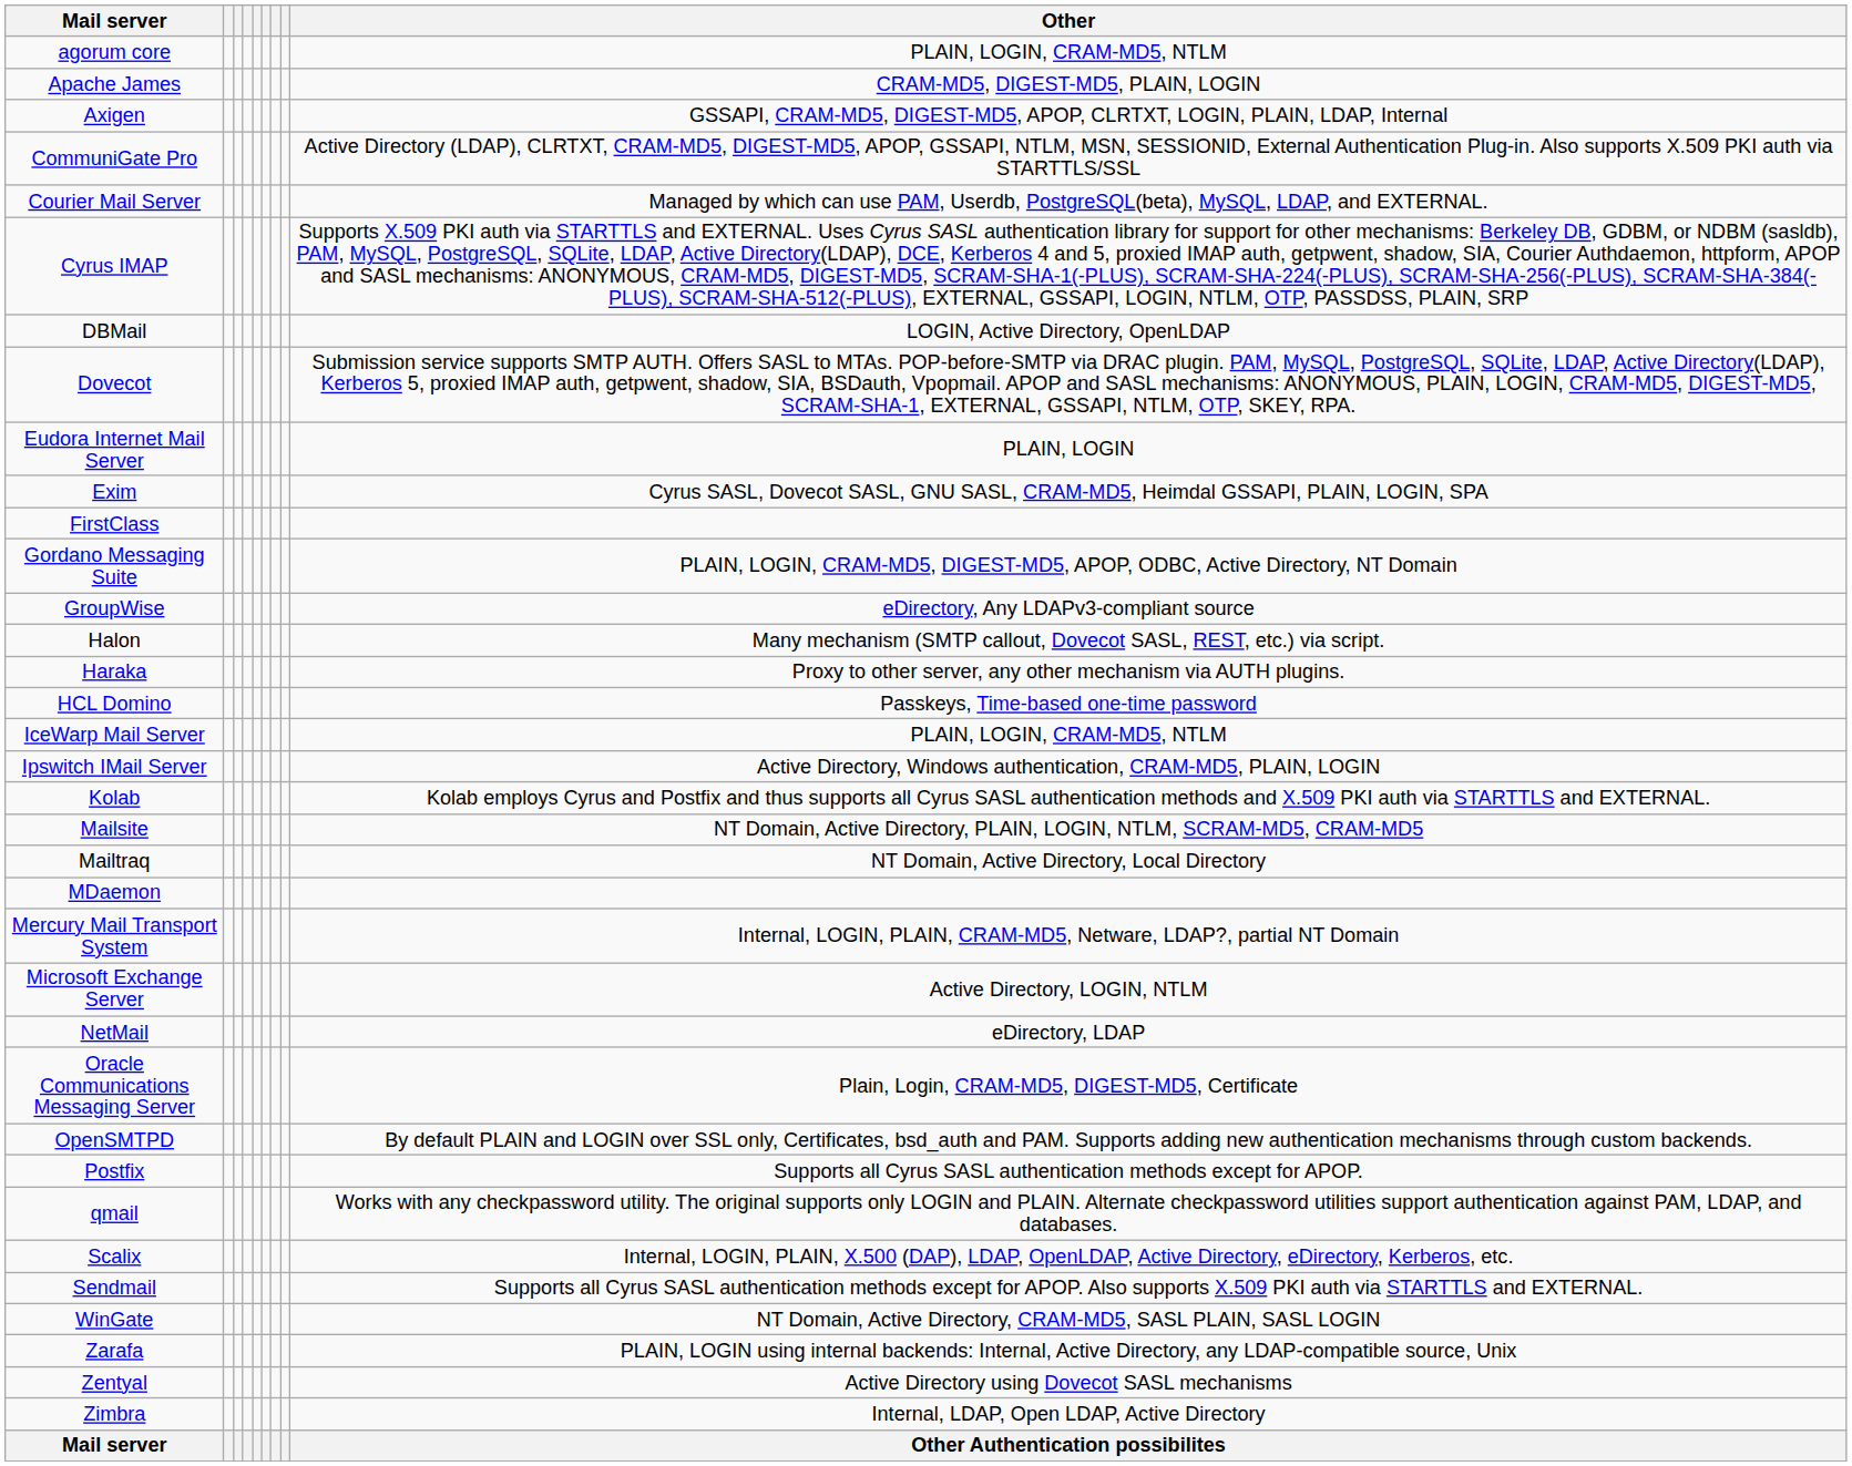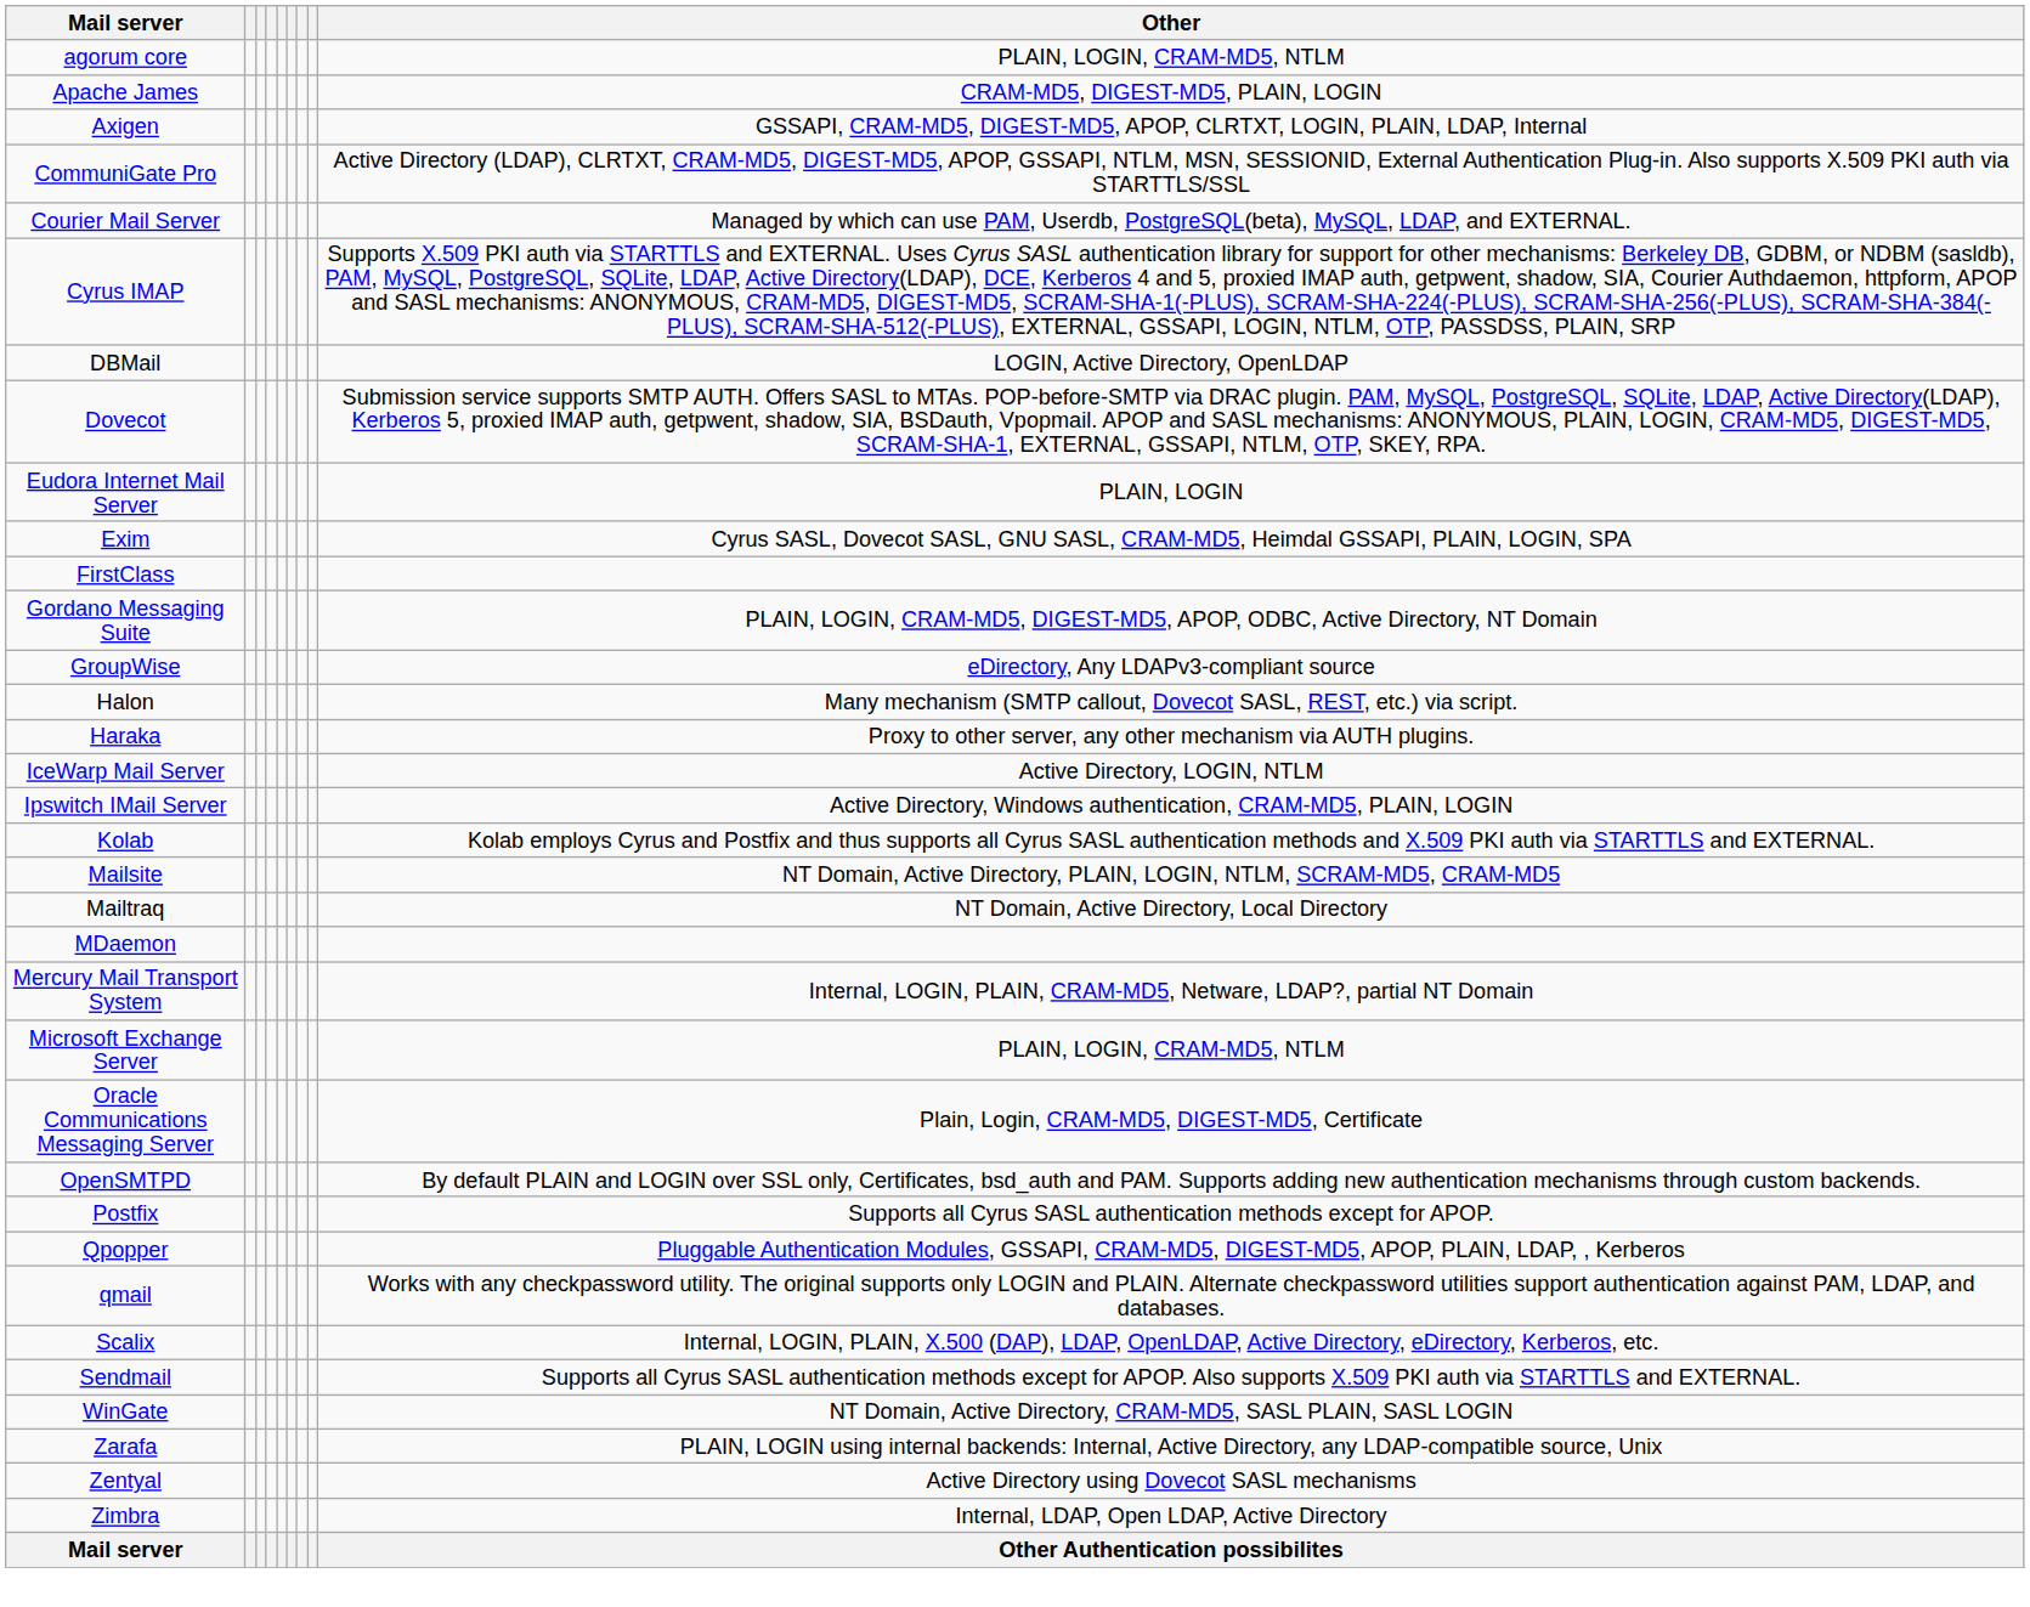 <table style="font-size: 85%; text-align: center;" class="wikitable sortable sort-under sort-understicky-header">
 <tr>
 <th>Mail server</th>
 <th></th>
 <th></th>
 <th></th>
 <th></th>
 <th></th>
 <th></th>
 <th></th>
 <th>Other</th>
 </tr>
 <tr>
 <td><a href='#'>agorum core</a></td>
 <td></td>
 <td></td>
 <td></td>
 <td></td>
 <td></td>
 <td></td>
 <td></td>
 <td>PLAIN, LOGIN, <a href='#'>CRAM-MD5</a>, NTLM</td>
 </tr>
 <tr>
 <td><a href='#'>Apache James</a></td>
 <td></td>
 <td></td>
 <td></td>
 <td></td>
 <td></td>
 <td></td>
 <td></td>
 <td><a href='#'>CRAM-MD5</a>, <a href='#'>DIGEST-MD5</a>, PLAIN, LOGIN</td>
 </tr>
 <tr>
 <td><a href='#'>Axigen</a></td>
 <td></td>
 <td></td>
 <td></td>
 <td></td>
 <td></td>
 <td></td>
 <td></td>
 <td>GSSAPI, <a href='#'>CRAM-MD5</a>, <a href='#'>DIGEST-MD5</a>, APOP, CLRTXT, LOGIN, PLAIN, LDAP, Internal</td>
 </tr>
 <tr>
 <td><a href='#'>CommuniGate Pro</a></td>
 <td></td>
 <td></td>
 <td></td>
 <td></td>
 <td></td>
 <td></td>
 <td></td>
 <td>Active Directory (LDAP), CLRTXT, <a href='#'>CRAM-MD5</a>, <a href='#'>DIGEST-MD5</a>, APOP, GSSAPI, NTLM, MSN, SESSIONID, External Authentication Plug-in. Also supports X.509 PKI auth via STARTTLS/SSL</td>
 </tr>
 <tr>
 <td><a href='#'>Courier Mail Server</a></td>
 <td></td>
 <td></td>
 <td></td>
 <td></td>
 <td></td>
 <td></td>
 <td></td>
 <td>Managed by  which can use <a href='#'>PAM</a>, Userdb, <a href='#'>PostgreSQL</a>(beta), <a href='#'>MySQL</a>, <a href='#'>LDAP</a>, and EXTERNAL.</td>
 </tr>
 <tr>
 <td><a href='#'>Cyrus IMAP</a></td>
 <td></td>
 <td></td>
 <td></td>
 <td></td>
 <td></td>
 <td></td>
 <td></td>
 <td>Supports <a href='#'>X.509</a> PKI auth via <a href='#'>STARTTLS</a> and EXTERNAL. Uses <em>Cyrus SASL</em> authentication library for support for other mechanisms: <a href='#'>Berkeley DB</a>, GDBM, or NDBM (sasldb), <a href='#'>PAM</a>, <a href='#'>MySQL</a>, <a href='#'>PostgreSQL</a>, <a href='#'>SQLite</a>, <a href='#'>LDAP</a>, <a href='#'>Active Directory</a>(LDAP), <a href='#'>DCE</a>, <a href='#'>Kerberos</a> 4 and 5, proxied IMAP auth, getpwent, shadow, SIA, Courier Authdaemon, httpform, APOP and SASL mechanisms: ANONYMOUS, <a href='#'>CRAM-MD5</a>, <a href='#'>DIGEST-MD5</a>, <a href='#'>SCRAM-SHA-1(-PLUS), SCRAM-SHA-224(-PLUS), SCRAM-SHA-256(-PLUS), SCRAM-SHA-384(-PLUS), SCRAM-SHA-512(-PLUS)</a>, EXTERNAL, GSSAPI, LOGIN, NTLM, <a href='#'>OTP</a>, PASSDSS, PLAIN, SRP</td>
 </tr>
 <tr>
 <td>DBMail</td>
 <td></td>
 <td></td>
 <td></td>
 <td></td>
 <td></td>
 <td></td>
 <td></td>
 <td>LOGIN, Active Directory, OpenLDAP</td>
 </tr>
 <tr>
 <td><a href='#'>Dovecot</a></td>
 <td></td>
 <td></td>
 <td></td>
 <td></td>
 <td></td>
 <td></td>
 <td></td>
 <td>Submission service supports SMTP AUTH. Offers SASL to MTAs. POP-before-SMTP via DRAC plugin. <a href='#'>PAM</a>, <a href='#'>MySQL</a>, <a href='#'>PostgreSQL</a>, <a href='#'>SQLite</a>, <a href='#'>LDAP</a>, <a href='#'>Active Directory</a>(LDAP), <a href='#'>Kerberos</a> 5, proxied IMAP auth, getpwent, shadow, SIA, BSDauth, Vpopmail. APOP and SASL mechanisms: ANONYMOUS, PLAIN, LOGIN, <a href='#'>CRAM-MD5</a>, <a href='#'>DIGEST-MD5</a>, <a href='#'>SCRAM-SHA-1</a>, EXTERNAL, GSSAPI, NTLM, <a href='#'>OTP</a>, SKEY, RPA.</td>
 </tr>
 <tr>
 <td><a href='#'>Eudora Internet Mail Server</a></td>
 <td></td>
 <td></td>
 <td></td>
 <td></td>
 <td></td>
 <td></td>
 <td></td>
 <td>PLAIN, LOGIN</td>
 </tr>
 <tr>
 <td><a href='#'>Exim</a></td>
 <td></td>
 <td></td>
 <td></td>
 <td></td>
 <td></td>
 <td></td>
 <td></td>
 <td>Cyrus SASL, Dovecot SASL, GNU SASL, <a href='#'>CRAM-MD5</a>, Heimdal GSSAPI, PLAIN, LOGIN, SPA</td>
 </tr>
 <tr>
 <td><a href='#'>FirstClass</a></td>
 <td></td>
 <td></td>
 <td></td>
 <td></td>
 <td></td>
 <td></td>
 <td></td>
 <td></td>
 </tr>
 <tr>
 <td><a href='#'>Gordano Messaging Suite</a></td>
 <td></td>
 <td></td>
 <td></td>
 <td></td>
 <td></td>
 <td></td>
 <td></td>
 <td>PLAIN, LOGIN, <a href='#'>CRAM-MD5</a>, <a href='#'>DIGEST-MD5</a>, APOP, ODBC, Active Directory, NT Domain</td>
 </tr>
 <tr>
 <td><a href='#'>GroupWise</a></td>
 <td></td>
 <td></td>
 <td></td>
 <td></td>
 <td></td>
 <td></td>
 <td></td>
 <td><a href='#'>eDirectory</a>, Any LDAPv3-compliant source</td>
 </tr>
 <tr>
 <td>Halon</td>
 <td></td>
 <td></td>
 <td></td>
 <td></td>
 <td></td>
 <td></td>
 <td></td>
 <td>Many mechanism (SMTP callout, <a href='#'>Dovecot</a> SASL, <a href='#'>REST</a>, etc.) via script.</td>
 </tr>
 <tr>
 <td><a href='#'>Haraka</a></td>
 <td></td>
 <td></td>
 <td></td>
 <td></td>
 <td></td>
 <td></td>
 <td></td>
 <td>Proxy to other server, any other mechanism via AUTH plugins.</td>
 </tr>
 <tr>
-<td><a href='#'>HCL Domino</a></td>
-<td></td>
-<td></td>
-<td></td>
-<td></td>
-<td></td>
-<td></td>
-<td></td>
-<td>Passkeys, <a href='#'>Time-based one-time password</a></td>
-</tr>
-<tr>
 <td><a href='#'>IceWarp Mail Server</a></td>
 <td></td>
 <td></td>
 <td></td>
 <td></td>
 <td></td>
 <td></td>
 <td></td>
-<td>PLAIN, LOGIN, <a href='#'>CRAM-MD5</a>, NTLM</td>
+<td>Active Directory, LOGIN, NTLM</td>
 </tr>
 <tr>
 <td><a href='#'>Ipswitch IMail Server</a></td>
 <td></td>
 <td></td>
 <td></td>
 <td></td>
 <td></td>
 <td></td>
 <td></td>
 <td>Active Directory, Windows authentication, <a href='#'>CRAM-MD5</a>, PLAIN, LOGIN</td>
 </tr>
 <tr>
 <td><a href='#'>Kolab</a></td>
 <td></td>
 <td></td>
 <td></td>
 <td></td>
 <td></td>
 <td></td>
 <td></td>
 <td>Kolab employs Cyrus and Postfix and thus supports all Cyrus SASL authentication methods and <a href='#'>X.509</a> PKI auth via <a href='#'>STARTTLS</a> and EXTERNAL.</td>
 </tr>
 <tr>
 <td><a href='#'>Mailsite</a></td>
 <td></td>
 <td></td>
 <td></td>
 <td></td>
 <td></td>
 <td></td>
 <td></td>
 <td>NT Domain, Active Directory, PLAIN, LOGIN, NTLM, <a href='#'>SCRAM-MD5</a>, <a href='#'>CRAM-MD5</a></td>
 </tr>
 <tr>
 <td>Mailtraq</td>
 <td></td>
 <td></td>
 <td></td>
 <td></td>
 <td></td>
 <td></td>
 <td></td>
 <td>NT Domain, Active Directory, Local Directory</td>
 </tr>
 <tr>
 <td><a href='#'>MDaemon</a></td>
 <td></td>
 <td></td>
 <td></td>
 <td></td>
 <td></td>
 <td></td>
 <td></td>
 <td></td>
 </tr>
 <tr>
 <td><a href='#'>Mercury Mail Transport System</a></td>
 <td></td>
 <td></td>
 <td></td>
 <td></td>
 <td></td>
 <td></td>
 <td></td>
 <td>Internal, LOGIN, PLAIN, <a href='#'>CRAM-MD5</a>, Netware, LDAP?, partial NT Domain</td>
 </tr>
 <tr>
 <td><a href='#'>Microsoft Exchange Server</a></td>
 <td></td>
 <td></td>
 <td></td>
 <td></td>
 <td></td>
 <td></td>
 <td></td>
-<td>Active Directory, LOGIN, NTLM</td>
-</tr>
-<tr>
-<td><a href='#'>NetMail</a></td>
-<td></td>
-<td></td>
-<td></td>
-<td></td>
-<td></td>
-<td></td>
-<td></td>
-<td>eDirectory, LDAP</td>
+<td>PLAIN, LOGIN, <a href='#'>CRAM-MD5</a>, NTLM</td>
 </tr>
 <tr>
 <td><a href='#'>Oracle Communications Messaging Server</a></td>
 <td></td>
 <td></td>
 <td></td>
 <td></td>
 <td></td>
 <td></td>
 <td></td>
 <td>Plain, Login, <a href='#'>CRAM-MD5</a>, <a href='#'>DIGEST-MD5</a>, Certificate</td>
 </tr>
 <tr>
 <td><a href='#'>OpenSMTPD</a></td>
 <td></td>
 <td></td>
 <td></td>
 <td></td>
 <td></td>
 <td></td>
 <td></td>
 <td>By default PLAIN and LOGIN over SSL only, Certificates, bsd_auth and PAM. Supports adding new authentication mechanisms through custom backends.</td>
 </tr>
 <tr>
 <td><a href='#'>Postfix</a></td>
 <td></td>
 <td></td>
 <td></td>
 <td></td>
 <td></td>
 <td></td>
 <td></td>
 <td>Supports all Cyrus SASL authentication methods except for APOP.</td>
+</tr>
+<tr>
+<td><a href='#'>Qpopper</a></td>
+<td></td>
+<td></td>
+<td></td>
+<td></td>
+<td></td>
+<td></td>
+<td></td>
+<td><a href='#'>Pluggable Authentication Modules</a>, GSSAPI, <a href='#'>CRAM-MD5</a>, <a href='#'>DIGEST-MD5</a>, APOP, PLAIN, LDAP, , Kerberos</td>
 </tr>
 <tr>
 <td><a href='#'>qmail</a></td>
 <td></td>
 <td></td>
 <td></td>
 <td></td>
 <td></td>
 <td></td>
 <td></td>
 <td>Works with any checkpassword utility. The original supports only LOGIN and PLAIN. Alternate checkpassword utilities support authentication against PAM, LDAP, and databases.</td>
 </tr>
 <tr>
 <td><a href='#'>Scalix</a></td>
 <td></td>
 <td></td>
 <td></td>
 <td></td>
 <td></td>
 <td></td>
 <td></td>
 <td>Internal, LOGIN, PLAIN, <a href='#'>X.500</a> (<a href='#'>DAP</a>), <a href='#'>LDAP</a>, <a href='#'>OpenLDAP</a>, <a href='#'>Active Directory</a>, <a href='#'>eDirectory</a>, <a href='#'>Kerberos</a>, etc.</td>
 </tr>
 <tr>
 <td><a href='#'>Sendmail</a></td>
 <td></td>
 <td></td>
 <td></td>
 <td></td>
 <td></td>
 <td></td>
 <td></td>
 <td>Supports all Cyrus SASL authentication methods except for APOP. Also supports <a href='#'>X.509</a> PKI auth via <a href='#'>STARTTLS</a> and EXTERNAL.</td>
 </tr>
 <tr>
 <td><a href='#'>WinGate</a></td>
 <td></td>
 <td></td>
 <td></td>
 <td></td>
 <td></td>
 <td></td>
 <td></td>
 <td>NT Domain, Active Directory, <a href='#'>CRAM-MD5</a>, SASL PLAIN, SASL LOGIN</td>
 </tr>
 <tr>
 <td><a href='#'>Zarafa</a></td>
 <td></td>
 <td></td>
 <td></td>
 <td></td>
 <td></td>
 <td></td>
 <td></td>
 <td>PLAIN, LOGIN using internal backends: Internal, Active Directory, any LDAP-compatible source, Unix</td>
 </tr>
 <tr>
 <td><a href='#'>Zentyal</a></td>
 <td></td>
 <td></td>
 <td></td>
 <td></td>
 <td></td>
 <td></td>
 <td></td>
 <td>Active Directory using <a href='#'>Dovecot</a> SASL mechanisms</td>
 </tr>
 <tr>
 <td><a href='#'>Zimbra</a></td>
 <td></td>
 <td></td>
 <td></td>
 <td></td>
 <td></td>
 <td></td>
 <td></td>
 <td>Internal, LDAP, Open LDAP, Active Directory</td>
 </tr>
 <tr>
 <th>Mail server</th>
 <th></th>
 <th></th>
 <th></th>
 <th></th>
 <th></th>
 <th></th>
 <th></th>
 <th>Other Authentication possibilites</th>
 </tr>
 </table>
